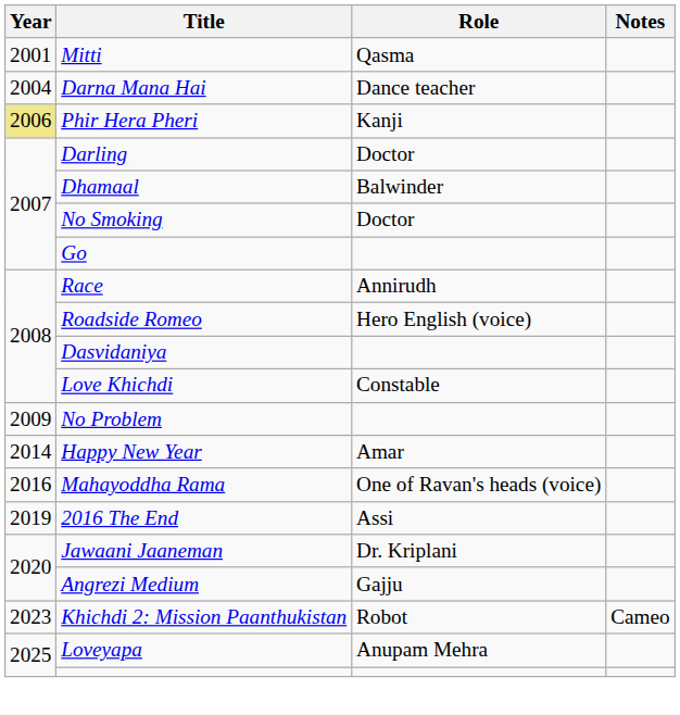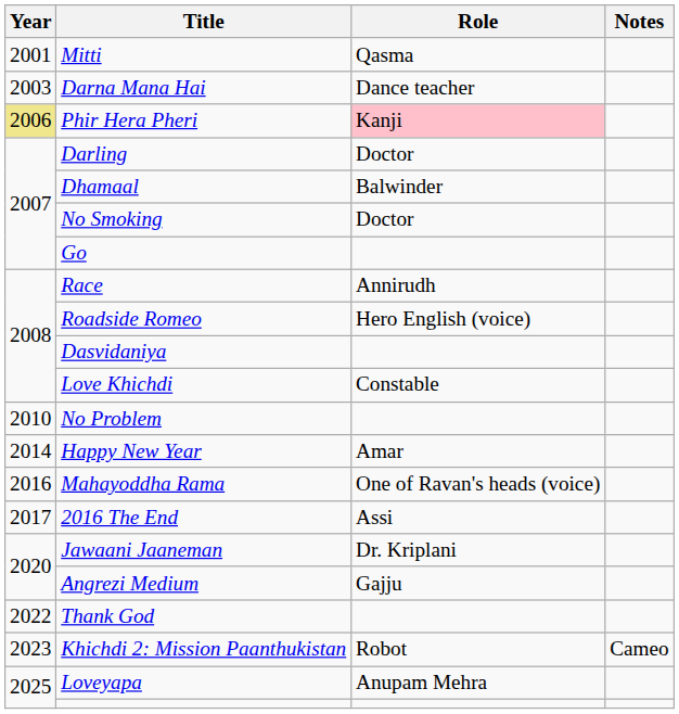 <table class="wikitable unsortable">
 <tr>
 <th scope="col">Year</th>
 <th scope="col">Title</th>
 <th scope="col">Role</th>
 <th scope="col">Notes</th>
 </tr>
 <tr>
 <td>2001</td>
 <td><em><a href='#'>Mitti</a></em></td>
 <td>Qasma</td>
 <td></td>
 </tr>
 <tr>
-<td>2004</td>
+<td>2003</td>
 <td><em><a href='#'>Darna Mana Hai</a></em></td>
 <td>Dance teacher</td>
 <td></td>
 </tr>
 <tr>
 <td style="background: khaki;">2006</td>
 <td><em><a href='#'>Phir Hera Pheri</a></em></td>
-<td>Kanji</td>
+<td style="background: pink;">Kanji</td>
 <td></td>
 </tr>
 <tr>
 <td rowspan="4">2007</td>
 <td><em><a href='#'>Darling</a></em></td>
 <td>Doctor</td>
 <td></td>
 </tr>
 <tr>
 <td><em><a href='#'>Dhamaal</a></em></td>
 <td>Balwinder</td>
 <td></td>
 </tr>
 <tr>
 <td><em><a href='#'>No Smoking</a></em></td>
 <td>Doctor</td>
 <td></td>
 </tr>
 <tr>
 <td><em><a href='#'>Go</a></em></td>
 <td></td>
 <td></td>
 </tr>
 <tr>
 <td rowspan="4">2008</td>
 <td><em><a href='#'>Race</a></em></td>
 <td>Annirudh</td>
 <td></td>
 </tr>
 <tr>
 <td><em><a href='#'>Roadside Romeo</a></em></td>
 <td>Hero English (voice)</td>
 <td></td>
 </tr>
 <tr>
 <td><em><a href='#'>Dasvidaniya</a></em></td>
 <td></td>
 <td></td>
 </tr>
 <tr>
 <td><em><a href='#'>Love Khichdi</a></em></td>
 <td>Constable</td>
 <td></td>
 </tr>
 <tr>
-<td>2009</td>
+<td>2010</td>
 <td><em><a href='#'>No Problem</a></em></td>
 <td></td>
 <td></td>
 </tr>
 <tr>
 <td>2014</td>
 <td><em><a href='#'>Happy New Year</a></em></td>
 <td>Amar</td>
 <td></td>
 </tr>
 <tr>
 <td>2016</td>
 <td><em><a href='#'>Mahayoddha Rama</a></em></td>
 <td>One of Ravan's heads (voice)</td>
 <td></td>
 </tr>
 <tr>
-<td>2019</td>
+<td>2017</td>
 <td><em><a href='#'>2016 The End</a></em></td>
 <td>Assi</td>
 <td></td>
 </tr>
 <tr>
 <td rowspan="2">2020</td>
 <td><em><a href='#'>Jawaani Jaaneman</a></em></td>
 <td>Dr. Kriplani</td>
 <td></td>
 </tr>
 <tr>
 <td><em><a href='#'>Angrezi Medium</a></em></td>
 <td>Gajju</td>
+<td></td>
+</tr>
+<tr>
+<td>2022</td>
+<td><em><a href='#'>Thank God</a></em></td>
+<td></td>
 <td></td>
 </tr>
 <tr>
 <td>2023</td>
 <td><em><a href='#'>Khichdi 2: Mission Paanthukistan</a></em></td>
 <td>Robot</td>
 <td>Cameo</td>
 </tr>
 <tr>
 <td rowspan="2">2025</td>
 <td><em><a href='#'>Loveyapa</a></td>
 <td>Anupam Mehra</td>
 <td></td>
 </tr>
 <tr>
 <td></td>
 <td></td>
 <td></td>
 </tr>
 </table>
